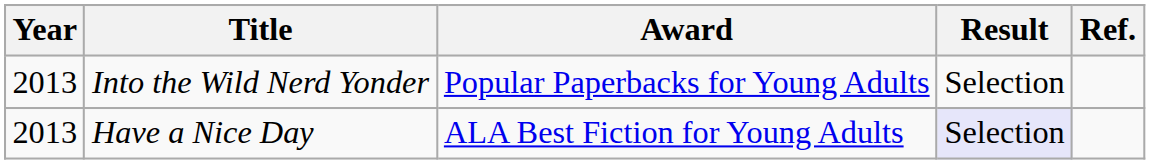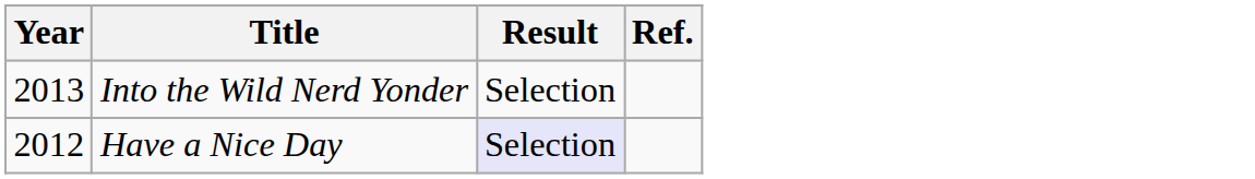 <table class="wikitable">
 <tr>
 <th>Year</th>
 <th>Title</th>
-<th>Award</th>
 <th>Result</th>
 <th>Ref.</th>
 </tr>
 <tr>
 <td>2013</td>
 <td><em>Into the Wild Nerd Yonder</em></td>
-<td><a href='#'>Popular Paperbacks for Young Adults</a></td>
 <td>Selection</td>
 <td></td>
 </tr>
 <tr>
-<td>2013</td>
+<td>2012</td>
 <td><em>Have a Nice Day</em></td>
-<td><a href='#'>ALA Best Fiction for Young Adults</a></td>
 <td style="background: lavender;">Selection</td>
 <td></td>
 </tr>
 </table>
